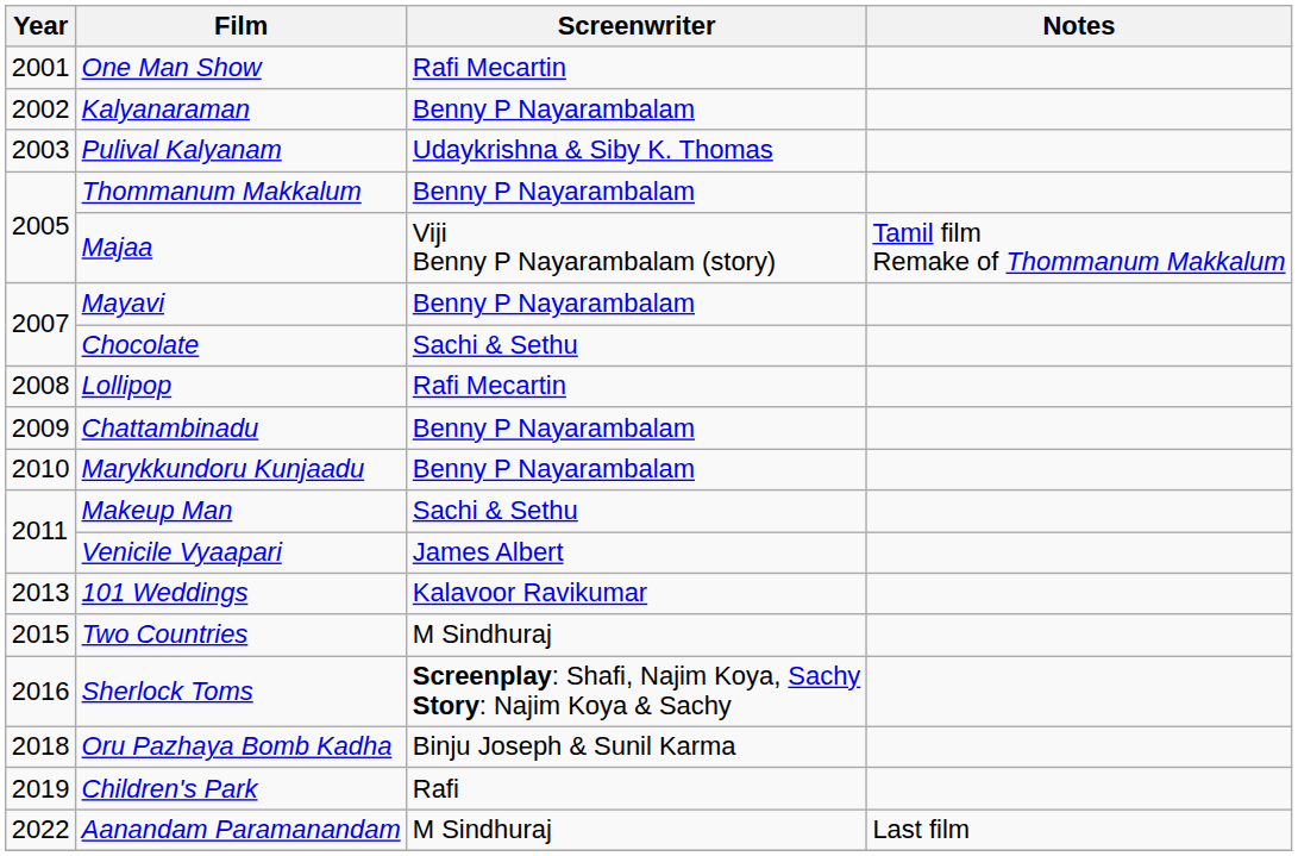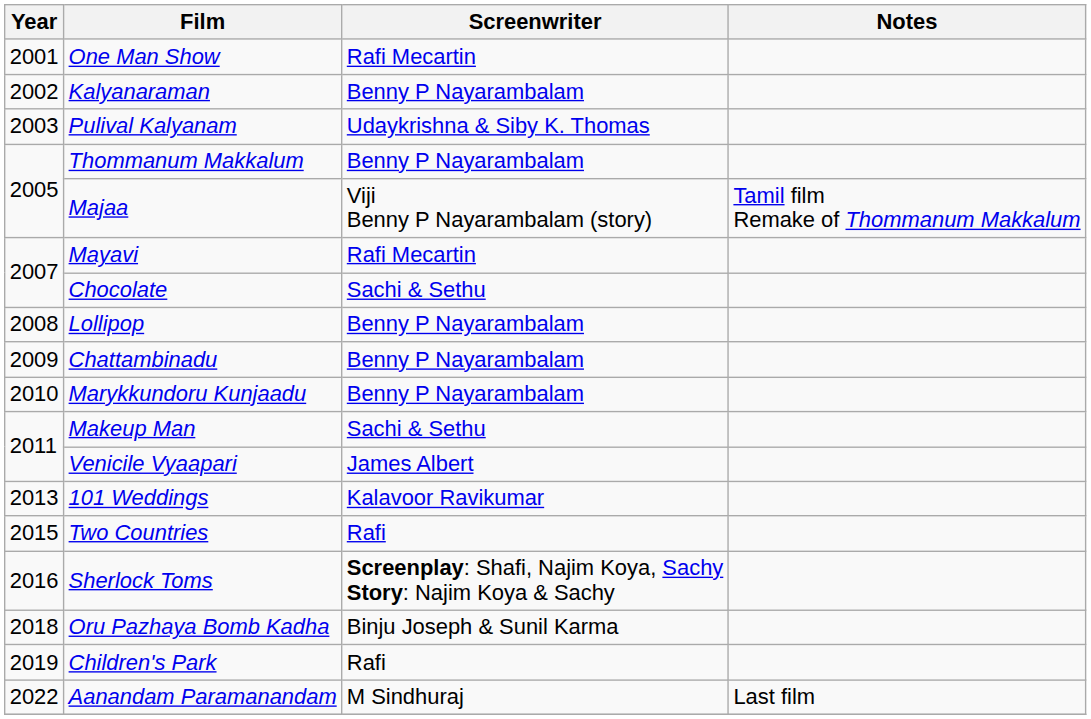 <table class="wikitable">
 <tr>
 <th>Year</th>
 <th>Film</th>
 <th>Screenwriter</th>
 <th>Notes</th>
 </tr>
 <tr>
 <td>2001</td>
 <td><em><a href='#'>One Man Show</a></em></td>
 <td><a href='#'>Rafi Mecartin</a></td>
 <td></td>
 </tr>
 <tr>
 <td>2002</td>
 <td><em><a href='#'>Kalyanaraman</a></em></td>
 <td><a href='#'>Benny P Nayarambalam</a></td>
 <td></td>
 </tr>
 <tr>
 <td>2003</td>
 <td><em><a href='#'>Pulival Kalyanam</a></em></td>
 <td><a href='#'>Udaykrishna & Siby K. Thomas</a></td>
 <td></td>
 </tr>
 <tr>
 <td rowspan="2">2005</td>
 <td><em><a href='#'>Thommanum Makkalum</a></em></td>
 <td><a href='#'>Benny P Nayarambalam</a></td>
 <td></td>
 </tr>
 <tr>
 <td><em><a href='#'>Majaa</a></em></td>
 <td>Viji <br>Benny P Nayarambalam (story)</td>
 <td><a href='#'>Tamil</a> film<br> Remake of <em><a href='#'>Thommanum Makkalum</a></em></td>
 </tr>
 <tr>
 <td rowspan="2">2007</td>
 <td><em><a href='#'>Mayavi</a></em></td>
-<td><a href='#'>Benny P Nayarambalam</a></td>
+<td><a href='#'>Rafi Mecartin</a></td>
 <td></td>
 </tr>
 <tr>
 <td><em><a href='#'>Chocolate</a></em></td>
 <td><a href='#'>Sachi & Sethu</a></td>
 <td></td>
 </tr>
 <tr>
 <td>2008</td>
 <td><em><a href='#'>Lollipop</a></em></td>
-<td><a href='#'>Rafi Mecartin</a></td>
+<td><a href='#'>Benny P Nayarambalam</a></td>
 <td></td>
 </tr>
 <tr>
 <td>2009</td>
 <td><em><a href='#'>Chattambinadu</a></em></td>
 <td><a href='#'>Benny P Nayarambalam</a></td>
 <td></td>
 </tr>
 <tr>
 <td>2010</td>
 <td><em><a href='#'>Marykkundoru Kunjaadu</a></em></td>
 <td><a href='#'>Benny P Nayarambalam</a></td>
 <td></td>
 </tr>
 <tr>
 <td rowspan="2">2011</td>
 <td><em><a href='#'>Makeup Man</a></em></td>
 <td><a href='#'>Sachi & Sethu</a></td>
 <td></td>
 </tr>
 <tr>
 <td><em><a href='#'>Venicile Vyaapari</a></em></td>
 <td><a href='#'>James Albert</a></td>
 <td></td>
 </tr>
 <tr>
 <td>2013</td>
 <td><em><a href='#'>101 Weddings</a></em></td>
 <td><a href='#'>Kalavoor Ravikumar</a></td>
 <td></td>
 </tr>
 <tr>
 <td>2015</td>
 <td><em><a href='#'>Two Countries</a></em></td>
-<td>M Sindhuraj</td>
+<td><a href='#'>Rafi</a></td>
 <td></td>
 </tr>
 <tr>
 <td>2016</td>
 <td><em><a href='#'>Sherlock Toms</a></em></td>
 <td><strong>Screenplay</strong>: Shafi, Najim Koya, <a href='#'>Sachy</a><br><strong>Story</strong>: Najim Koya & Sachy</td>
 <td></td>
 </tr>
 <tr>
 <td>2018</td>
 <td><em><a href='#'>Oru Pazhaya Bomb Kadha</a></em></td>
 <td>Binju Joseph & Sunil Karma</td>
 <td></td>
 </tr>
 <tr>
 <td>2019</td>
 <td><em><a href='#'>Children's Park</a></em></td>
 <td>Rafi</td>
 <td></td>
 </tr>
 <tr>
 <td>2022</td>
 <td><em><a href='#'>Aanandam Paramanandam</a></em></td>
 <td>M Sindhuraj</td>
 <td>Last film</td>
 </tr>
 <tr>
 </tr>
 </table>
